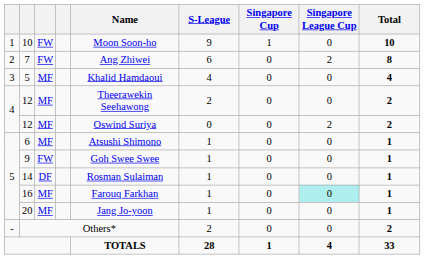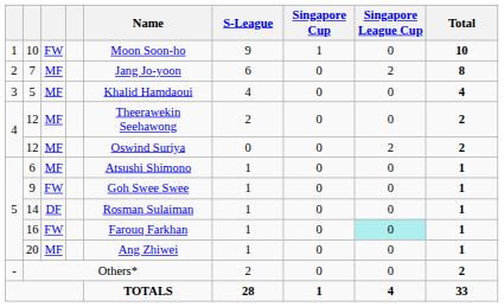 <table class="wikitable" style="font-size: 95%; text-align: center;">
 <tr>
 <th width=15></th>
 <th width=15></th>
 <th width=15></th>
 <th width=15></th>
 <th width=150>Name</th>
 <th width=80><a href='#'>S-League</a></th>
 <th width=80><a href='#'>Singapore Cup</a></th>
 <th width=80><a href='#'>Singapore League Cup</a></th>
 <th width=80>Total</th>
 </tr>
 <tr>
 <td rowspan="1">1</td>
 <td>10</td>
 <td><a href='#'>FW</a></td>
 <td></td>
 <td><a href='#'>Moon Soon-ho</a></td>
 <td>9</td>
 <td>1</td>
 <td>0</td>
 <td><strong>10</strong></td>
 </tr>
 <tr>
 <td rowspan="1">2</td>
 <td>7</td>
-<td><a href='#'>FW</a></td>
+<td><a href='#'>MF</a></td>
 <td></td>
-<td><a href='#'>Ang Zhiwei</a></td>
+<td><a href='#'>Jang Jo-yoon</a></td>
 <td>6</td>
 <td>0</td>
 <td>2</td>
 <td><strong>8</strong></td>
 </tr>
 <tr>
 <td rowspan="1">3</td>
 <td>5</td>
 <td><a href='#'>MF</a></td>
 <td></td>
 <td><a href='#'>Khalid Hamdaoui</a></td>
 <td>4</td>
 <td>0</td>
 <td>0</td>
 <td><strong>4</strong></td>
 </tr>
 <tr>
 <td rowspan="2">4</td>
 <td>12</td>
 <td><a href='#'>MF</a></td>
 <td></td>
 <td><a href='#'>Theerawekin Seehawong</a></td>
 <td>2</td>
 <td>0</td>
 <td>0</td>
 <td><strong>2</strong></td>
 </tr>
 <tr>
 <td>12</td>
 <td><a href='#'>MF</a></td>
 <td></td>
 <td><a href='#'>Oswind Suriya</a></td>
 <td>0</td>
 <td>0</td>
 <td>2</td>
 <td><strong>2</strong></td>
 </tr>
 <tr>
 <td rowspan="5">5</td>
 <td>6</td>
 <td><a href='#'>MF</a></td>
 <td></td>
 <td><a href='#'>Atsushi Shimono</a></td>
 <td>1</td>
 <td>0</td>
 <td>0</td>
 <td><strong>1</strong></td>
 </tr>
 <tr>
 <td>9</td>
 <td><a href='#'>FW</a></td>
 <td></td>
 <td><a href='#'>Goh Swee Swee</a></td>
 <td>1</td>
 <td>0</td>
 <td>0</td>
 <td><strong>1</strong></td>
 </tr>
 <tr>
 <td>14</td>
 <td><a href='#'>DF</a></td>
 <td></td>
 <td><a href='#'>Rosman Sulaiman</a></td>
 <td>1</td>
 <td>0</td>
 <td>0</td>
 <td><strong>1</strong></td>
 </tr>
 <tr>
 <td>16</td>
-<td><a href='#'>MF</a></td>
+<td><a href='#'>FW</a></td>
 <td></td>
 <td><a href='#'>Farouq Farkhan</a></td>
 <td>1</td>
 <td>0</td>
 <td style="background: paleturquoise;">0</td>
 <td><strong>1</strong></td>
 </tr>
 <tr>
 <td>20</td>
 <td><a href='#'>MF</a></td>
 <td></td>
-<td><a href='#'>Jang Jo-yoon</a></td>
+<td><a href='#'>Ang Zhiwei</a></td>
 <td>1</td>
 <td>0</td>
 <td>0</td>
 <td><strong>1</strong></td>
 </tr>
 <tr>
 <td rowspan="1">-</td>
 <td colspan="4">Others*</td>
 <td>2</td>
 <td>0</td>
 <td>0</td>
 <td><strong>2</strong></td>
 </tr>
 <tr>
 <td colspan="4"></td>
 <td><strong>TOTALS</strong></td>
 <td><strong>28</strong></td>
 <td><strong>1</strong></td>
 <td><strong>4</strong></td>
 <td><strong>33</strong></td>
 </tr>
 </table>
